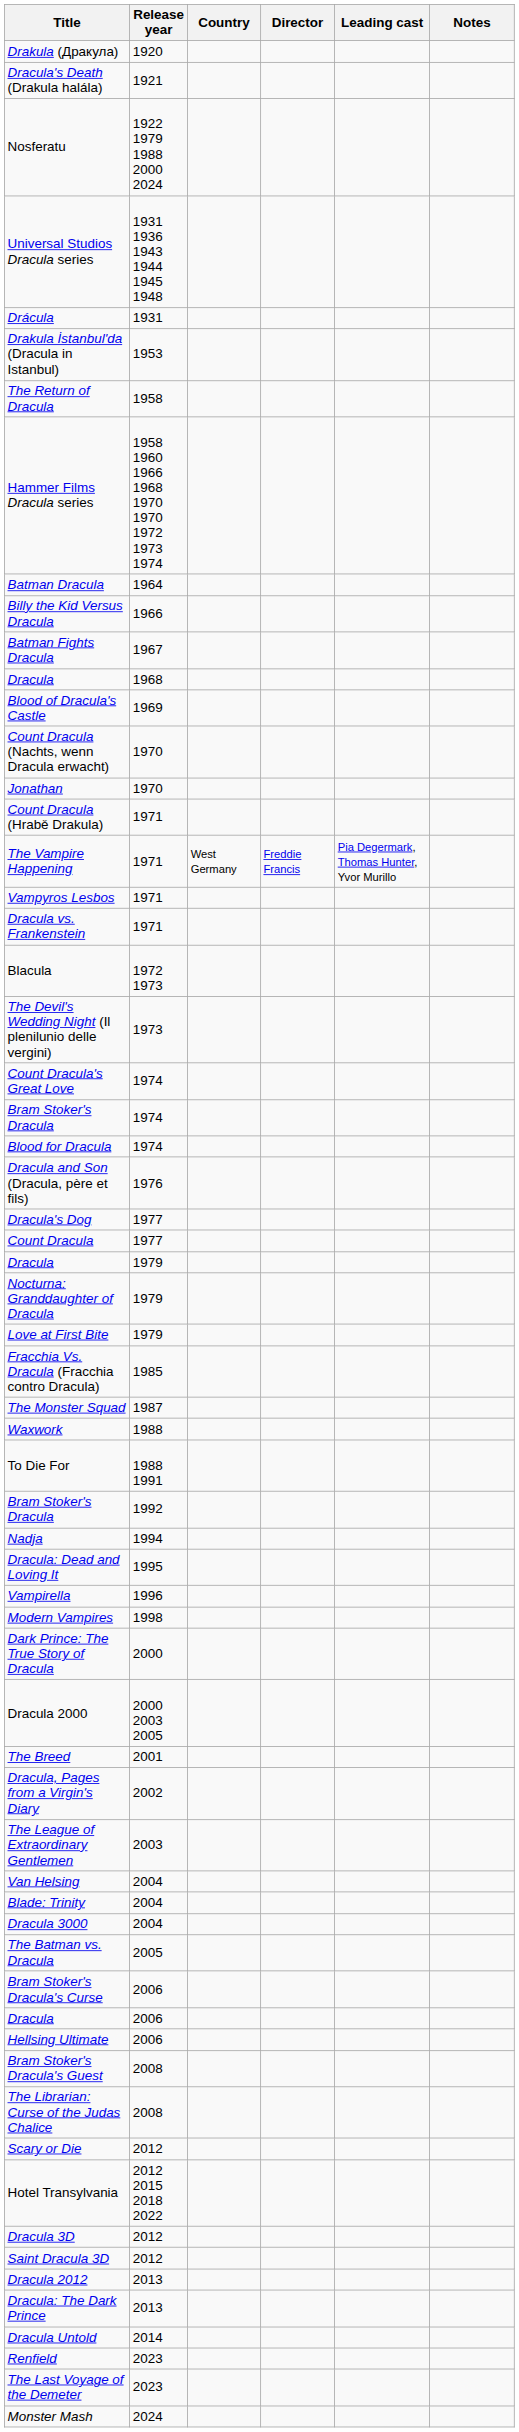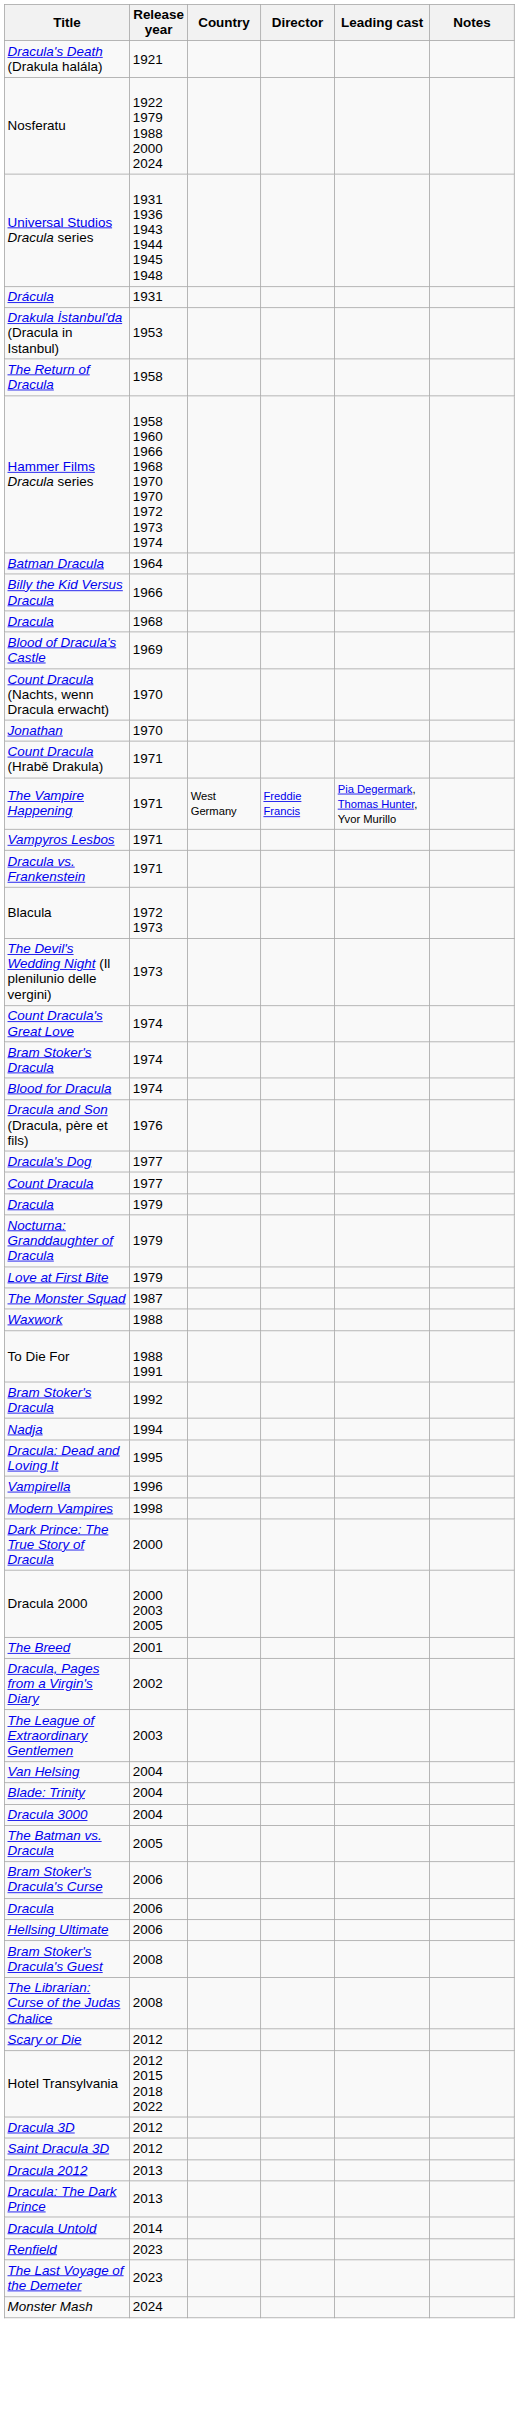 <table class="wikitable sortable">
 <tr>
 <th width="390">Title</th>
 <th width="70">Release year</th>
 <th width="210">Country</th>
 <th width="225">Director</th>
 <th width="370">Leading cast</th>
 <th width="450">Notes</th>
-</tr>
-<tr>
-<td><em><a href='#'>Drakula</a></em> (Дракула)</td>
-<td>1920</td>
-<td></td>
-<td></td>
-<td></td>
-<td></td>
 </tr>
 <tr>
 <td><em><a href='#'>Dracula's Death</a></em> (Drakula halála)</td>
 <td>1921</td>
 <td></td>
 <td></td>
 <td></td>
 <td></td>
 </tr>
 <tr>
 <td>Nosferatu<br></td>
 <td><br>1922<br>1979<br>1988<br>2000<br>2024</td>
 <td></td>
 <td><br></td>
 <td><br></td>
 <td><br></td>
 </tr>
 <tr>
 <td><a href='#'>Universal Studios</a> <em>Dracula</em> series<br></td>
 <td><br>1931<br>1936<br>1943<br>1944<br>1945<br>1948</td>
 <td></td>
 <td></td>
 <td></td>
 <td></td>
 </tr>
 <tr>
 <td><em><a href='#'>Drácula</a></em></td>
 <td>1931</td>
 <td></td>
 <td></td>
 <td></td>
 <td></td>
 </tr>
 <tr>
 <td><em><a href='#'>Drakula İstanbul'da</a></em> (Dracula in Istanbul)</td>
 <td>1953</td>
 <td></td>
 <td></td>
 <td></td>
 <td></td>
 </tr>
 <tr>
 <td><em><a href='#'>The Return of Dracula</a></em></td>
 <td>1958</td>
 <td></td>
 <td></td>
 <td></td>
 <td></td>
 </tr>
 <tr>
 <td><a href='#'>Hammer Films</a> <em>Dracula</em> series<br></td>
 <td><br>1958<br>1960<br>1966<br>1968<br>1970<br>1970<br>1972<br>1973<br>1974</td>
 <td></td>
 <td></td>
 <td></td>
 <td></td>
 </tr>
 <tr>
 <td><em><a href='#'>Batman Dracula</a></em></td>
 <td>1964</td>
 <td></td>
 <td></td>
 <td></td>
 <td></td>
 </tr>
 <tr>
 <td><em><a href='#'>Billy the Kid Versus Dracula</a></em></td>
 <td>1966</td>
-<td></td>
-<td></td>
-<td></td>
-<td></td>
-</tr>
-<tr>
-<td><em><a href='#'>Batman Fights Dracula</a></em></td>
-<td>1967</td>
 <td></td>
 <td></td>
 <td></td>
 <td></td>
 </tr>
 <tr>
 <td><em><a href='#'>Dracula</a></em></td>
 <td>1968</td>
 <td></td>
 <td></td>
 <td></td>
 <td></td>
 </tr>
 <tr>
 <td><em><a href='#'>Blood of Dracula's Castle</a></em></td>
 <td>1969</td>
 <td></td>
 <td></td>
 <td></td>
 <td></td>
 </tr>
 <tr>
 <td><em><a href='#'>Count Dracula</a></em> (Nachts, wenn Dracula erwacht)</td>
 <td>1970</td>
 <td></td>
 <td></td>
 <td></td>
 <td></td>
 </tr>
 <tr>
 <td><em><a href='#'>Jonathan</a></em></td>
 <td>1970</td>
 <td></td>
 <td></td>
 <td></td>
 <td></td>
 </tr>
 <tr>
 <td><em><a href='#'>Count Dracula</a></em> (Hrabě Drakula)</td>
 <td>1971</td>
 <td></td>
 <td></td>
 <td></td>
 <td></td>
 </tr>
 <tr>
 <td><em><a href='#'>The Vampire Happening</a></em></td>
 <td>1971</td>
 <td><small>West Germany</small></td>
 <td><a href='#'><small>Freddie Francis</small></a></td>
 <td><small><a href='#'>Pia Degermark</a>, <a href='#'>Thomas Hunter</a>, Yvor Murillo</small></td>
 <td></td>
 </tr>
 <tr>
 <td><em><a href='#'>Vampyros Lesbos</a></em></td>
 <td>1971</td>
 <td></td>
 <td></td>
 <td></td>
 <td></td>
 </tr>
 <tr>
 <td><em><a href='#'>Dracula vs. Frankenstein</a></em></td>
 <td>1971</td>
 <td></td>
 <td></td>
 <td></td>
 <td></td>
 </tr>
 <tr>
 <td>Blacula<br></td>
 <td><br>1972<br>1973</td>
 <td></td>
 <td></td>
 <td></td>
 <td></td>
 </tr>
 <tr>
 <td><em><a href='#'>The Devil's Wedding Night</a></em> (Il plenilunio delle vergini)</td>
 <td>1973</td>
 <td></td>
 <td></td>
 <td></td>
 <td></td>
 </tr>
 <tr>
 <td><em><a href='#'>Count Dracula's Great Love</a></em> </td>
 <td>1974</td>
 <td></td>
 <td></td>
 <td></td>
 <td></td>
 </tr>
 <tr>
 <td><em><a href='#'>Bram Stoker's Dracula</a></em></td>
 <td>1974</td>
 <td></td>
 <td></td>
 <td></td>
 <td></td>
 </tr>
 <tr>
 <td><em><a href='#'>Blood for Dracula</a></em></td>
 <td>1974</td>
 <td></td>
 <td></td>
 <td></td>
 <td></td>
 </tr>
 <tr>
 <td><em><a href='#'>Dracula and Son</a></em> (Dracula, père et fils)</td>
 <td>1976</td>
 <td></td>
 <td></td>
 <td></td>
 <td></td>
 </tr>
 <tr>
 <td><em><a href='#'>Dracula's Dog</a></em></td>
 <td>1977</td>
 <td></td>
 <td></td>
 <td></td>
 <td></td>
 </tr>
 <tr>
 <td><em><a href='#'>Count Dracula</a></em></td>
 <td>1977</td>
 <td></td>
 <td></td>
 <td></td>
 <td></td>
 </tr>
 <tr>
 <td><em><a href='#'>Dracula</a></em></td>
 <td>1979</td>
 <td></td>
 <td></td>
 <td></td>
 <td></td>
 </tr>
 <tr>
 <td><em><a href='#'>Nocturna: Granddaughter of Dracula</a></em></td>
 <td>1979</td>
 <td></td>
 <td></td>
 <td></td>
 <td></td>
 </tr>
 <tr>
 <td><em><a href='#'>Love at First Bite</a></em></td>
 <td>1979</td>
-<td></td>
-<td></td>
-<td></td>
-<td></td>
-</tr>
-<tr>
-<td><em><a href='#'>Fracchia Vs. Dracula</a></em> (Fracchia contro Dracula)</td>
-<td>1985</td>
 <td></td>
 <td></td>
 <td></td>
 <td></td>
 </tr>
 <tr>
 <td><em><a href='#'>The Monster Squad</a></em></td>
 <td>1987</td>
 <td></td>
 <td></td>
 <td></td>
 <td></td>
 </tr>
 <tr>
 <td><em><a href='#'>Waxwork</a></em></td>
 <td>1988</td>
 <td></td>
 <td></td>
 <td></td>
 <td></td>
 </tr>
 <tr>
 <td>To Die For<br></td>
 <td><br>1988<br>1991</td>
 <td></td>
 <td></td>
 <td></td>
 <td></td>
 </tr>
 <tr>
 <td><em><a href='#'>Bram Stoker's Dracula</a></em></td>
 <td>1992</td>
 <td></td>
 <td></td>
 <td></td>
 <td></td>
 </tr>
 <tr>
 <td><em><a href='#'>Nadja</a></em></td>
 <td>1994</td>
 <td></td>
 <td></td>
 <td></td>
 <td></td>
 </tr>
 <tr>
 <td><em><a href='#'>Dracula: Dead and Loving It</a></em></td>
 <td>1995</td>
 <td></td>
 <td></td>
 <td></td>
 <td></td>
 </tr>
 <tr>
 <td><em><a href='#'>Vampirella</a></em></td>
 <td>1996</td>
 <td></td>
 <td></td>
 <td></td>
 <td></td>
 </tr>
 <tr>
 <td><em><a href='#'>Modern Vampires</a></em></td>
 <td>1998</td>
 <td></td>
 <td></td>
 <td></td>
 <td></td>
 </tr>
 <tr>
 <td><em><a href='#'>Dark Prince: The True Story of Dracula</a></em></td>
 <td>2000</td>
 <td></td>
 <td></td>
 <td></td>
 <td></td>
 </tr>
 <tr>
 <td>Dracula 2000<br></td>
 <td><br>2000<br>2003<br>2005</td>
 <td></td>
 <td></td>
 <td></td>
 <td></td>
 </tr>
 <tr>
 <td><em><a href='#'>The Breed</a></em></td>
 <td>2001</td>
 <td></td>
 <td></td>
 <td></td>
 <td></td>
 </tr>
 <tr>
 <td><em><a href='#'>Dracula, Pages from a Virgin's Diary</a></em></td>
 <td>2002</td>
 <td></td>
 <td></td>
 <td></td>
 <td></td>
 </tr>
 <tr>
 <td><em><a href='#'>The League of Extraordinary Gentlemen</a></em></td>
 <td>2003</td>
 <td></td>
 <td></td>
 <td></td>
 <td></td>
 </tr>
 <tr>
 <td><em><a href='#'>Van Helsing</a></em></td>
 <td>2004</td>
 <td></td>
 <td></td>
 <td></td>
 <td></td>
 </tr>
 <tr>
 <td><em><a href='#'>Blade: Trinity</a></em></td>
 <td>2004</td>
 <td></td>
 <td></td>
 <td></td>
 <td></td>
 </tr>
 <tr>
 <td><em><a href='#'>Dracula 3000</a></em></td>
 <td>2004</td>
 <td></td>
 <td></td>
 <td></td>
 <td></td>
 </tr>
 <tr>
 <td><em><a href='#'>The Batman vs. Dracula</a></em></td>
 <td>2005</td>
 <td></td>
 <td></td>
 <td></td>
 <td></td>
 </tr>
 <tr>
 <td><em><a href='#'>Bram Stoker's Dracula's Curse</a></em></td>
 <td>2006</td>
 <td></td>
 <td></td>
 <td></td>
 <td></td>
 </tr>
 <tr>
 <td><em><a href='#'>Dracula</a></em></td>
 <td>2006</td>
 <td></td>
 <td></td>
 <td></td>
 <td></td>
 </tr>
 <tr>
 <td><em><a href='#'>Hellsing Ultimate</a></em></td>
 <td>2006</td>
 <td></td>
 <td></td>
 <td></td>
 <td></td>
 </tr>
 <tr>
 <td><em><a href='#'>Bram Stoker's Dracula's Guest</a></em></td>
 <td>2008</td>
 <td></td>
 <td></td>
 <td></td>
 <td></td>
 </tr>
 <tr>
 <td><em><a href='#'>The Librarian: Curse of the Judas Chalice</a></em></td>
 <td>2008</td>
 <td></td>
 <td></td>
 <td></td>
 <td></td>
 </tr>
 <tr>
 <td><em><a href='#'>Scary or Die</a></em></td>
 <td>2012</td>
 <td></td>
 <td></td>
 <td></td>
 <td></td>
 </tr>
 <tr>
 <td>Hotel Transylvania<br></td>
 <td>2012<br>2015<br>2018<br>2022</td>
 <td></td>
 <td></td>
 <td></td>
 <td></td>
 </tr>
 <tr>
 <td><em><a href='#'>Dracula 3D</a></em></td>
 <td>2012</td>
 <td></td>
 <td></td>
 <td></td>
 <td></td>
 </tr>
 <tr>
 <td><em><a href='#'>Saint Dracula 3D</a></em></td>
 <td>2012</td>
 <td></td>
 <td></td>
 <td></td>
 <td></td>
 </tr>
 <tr>
 <td><em><a href='#'>Dracula 2012</a></em></td>
 <td>2013</td>
 <td></td>
 <td></td>
 <td></td>
 <td></td>
 </tr>
 <tr>
 <td><em><a href='#'>Dracula: The Dark Prince</a></em></td>
 <td>2013</td>
 <td></td>
 <td></td>
 <td></td>
 <td></td>
 </tr>
 <tr>
 <td><em><a href='#'>Dracula Untold</a></em></td>
 <td>2014</td>
 <td></td>
 <td></td>
 <td></td>
 <td></td>
 </tr>
 <tr>
 <td><em><a href='#'>Renfield</a></em></td>
 <td>2023</td>
 <td></td>
 <td></td>
 <td></td>
 <td></td>
 </tr>
 <tr>
 <td><em><a href='#'>The Last Voyage of the Demeter</a></em></td>
 <td>2023</td>
 <td></td>
 <td></td>
 <td></td>
 <td></td>
 </tr>
 <tr>
 <td><em>Monster Mash</em></td>
 <td>2024</td>
 <td></td>
 <td></td>
 <td></td>
 <td></td>
 </tr>
 </table>
